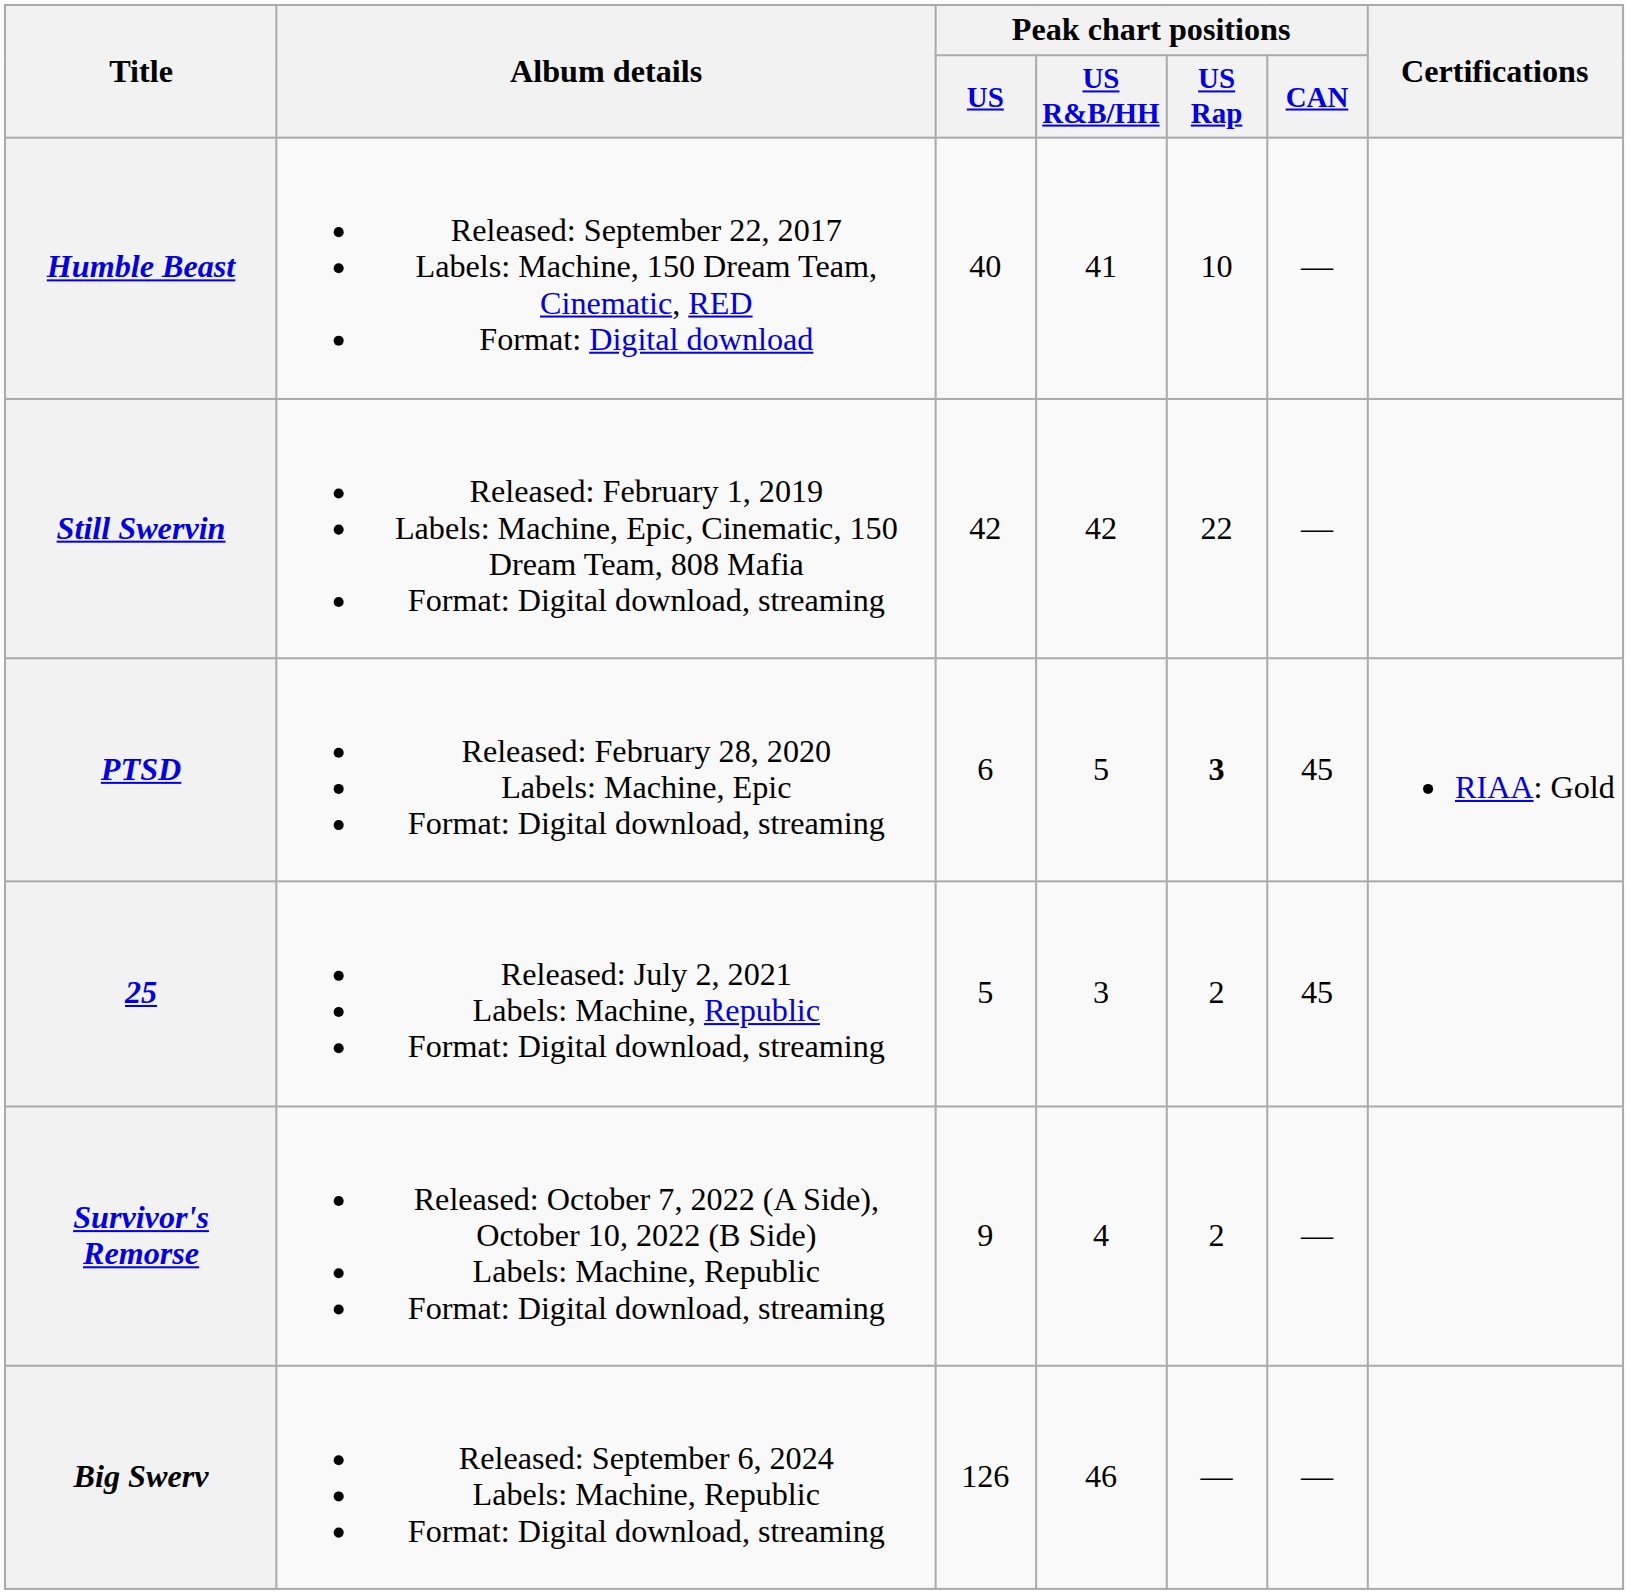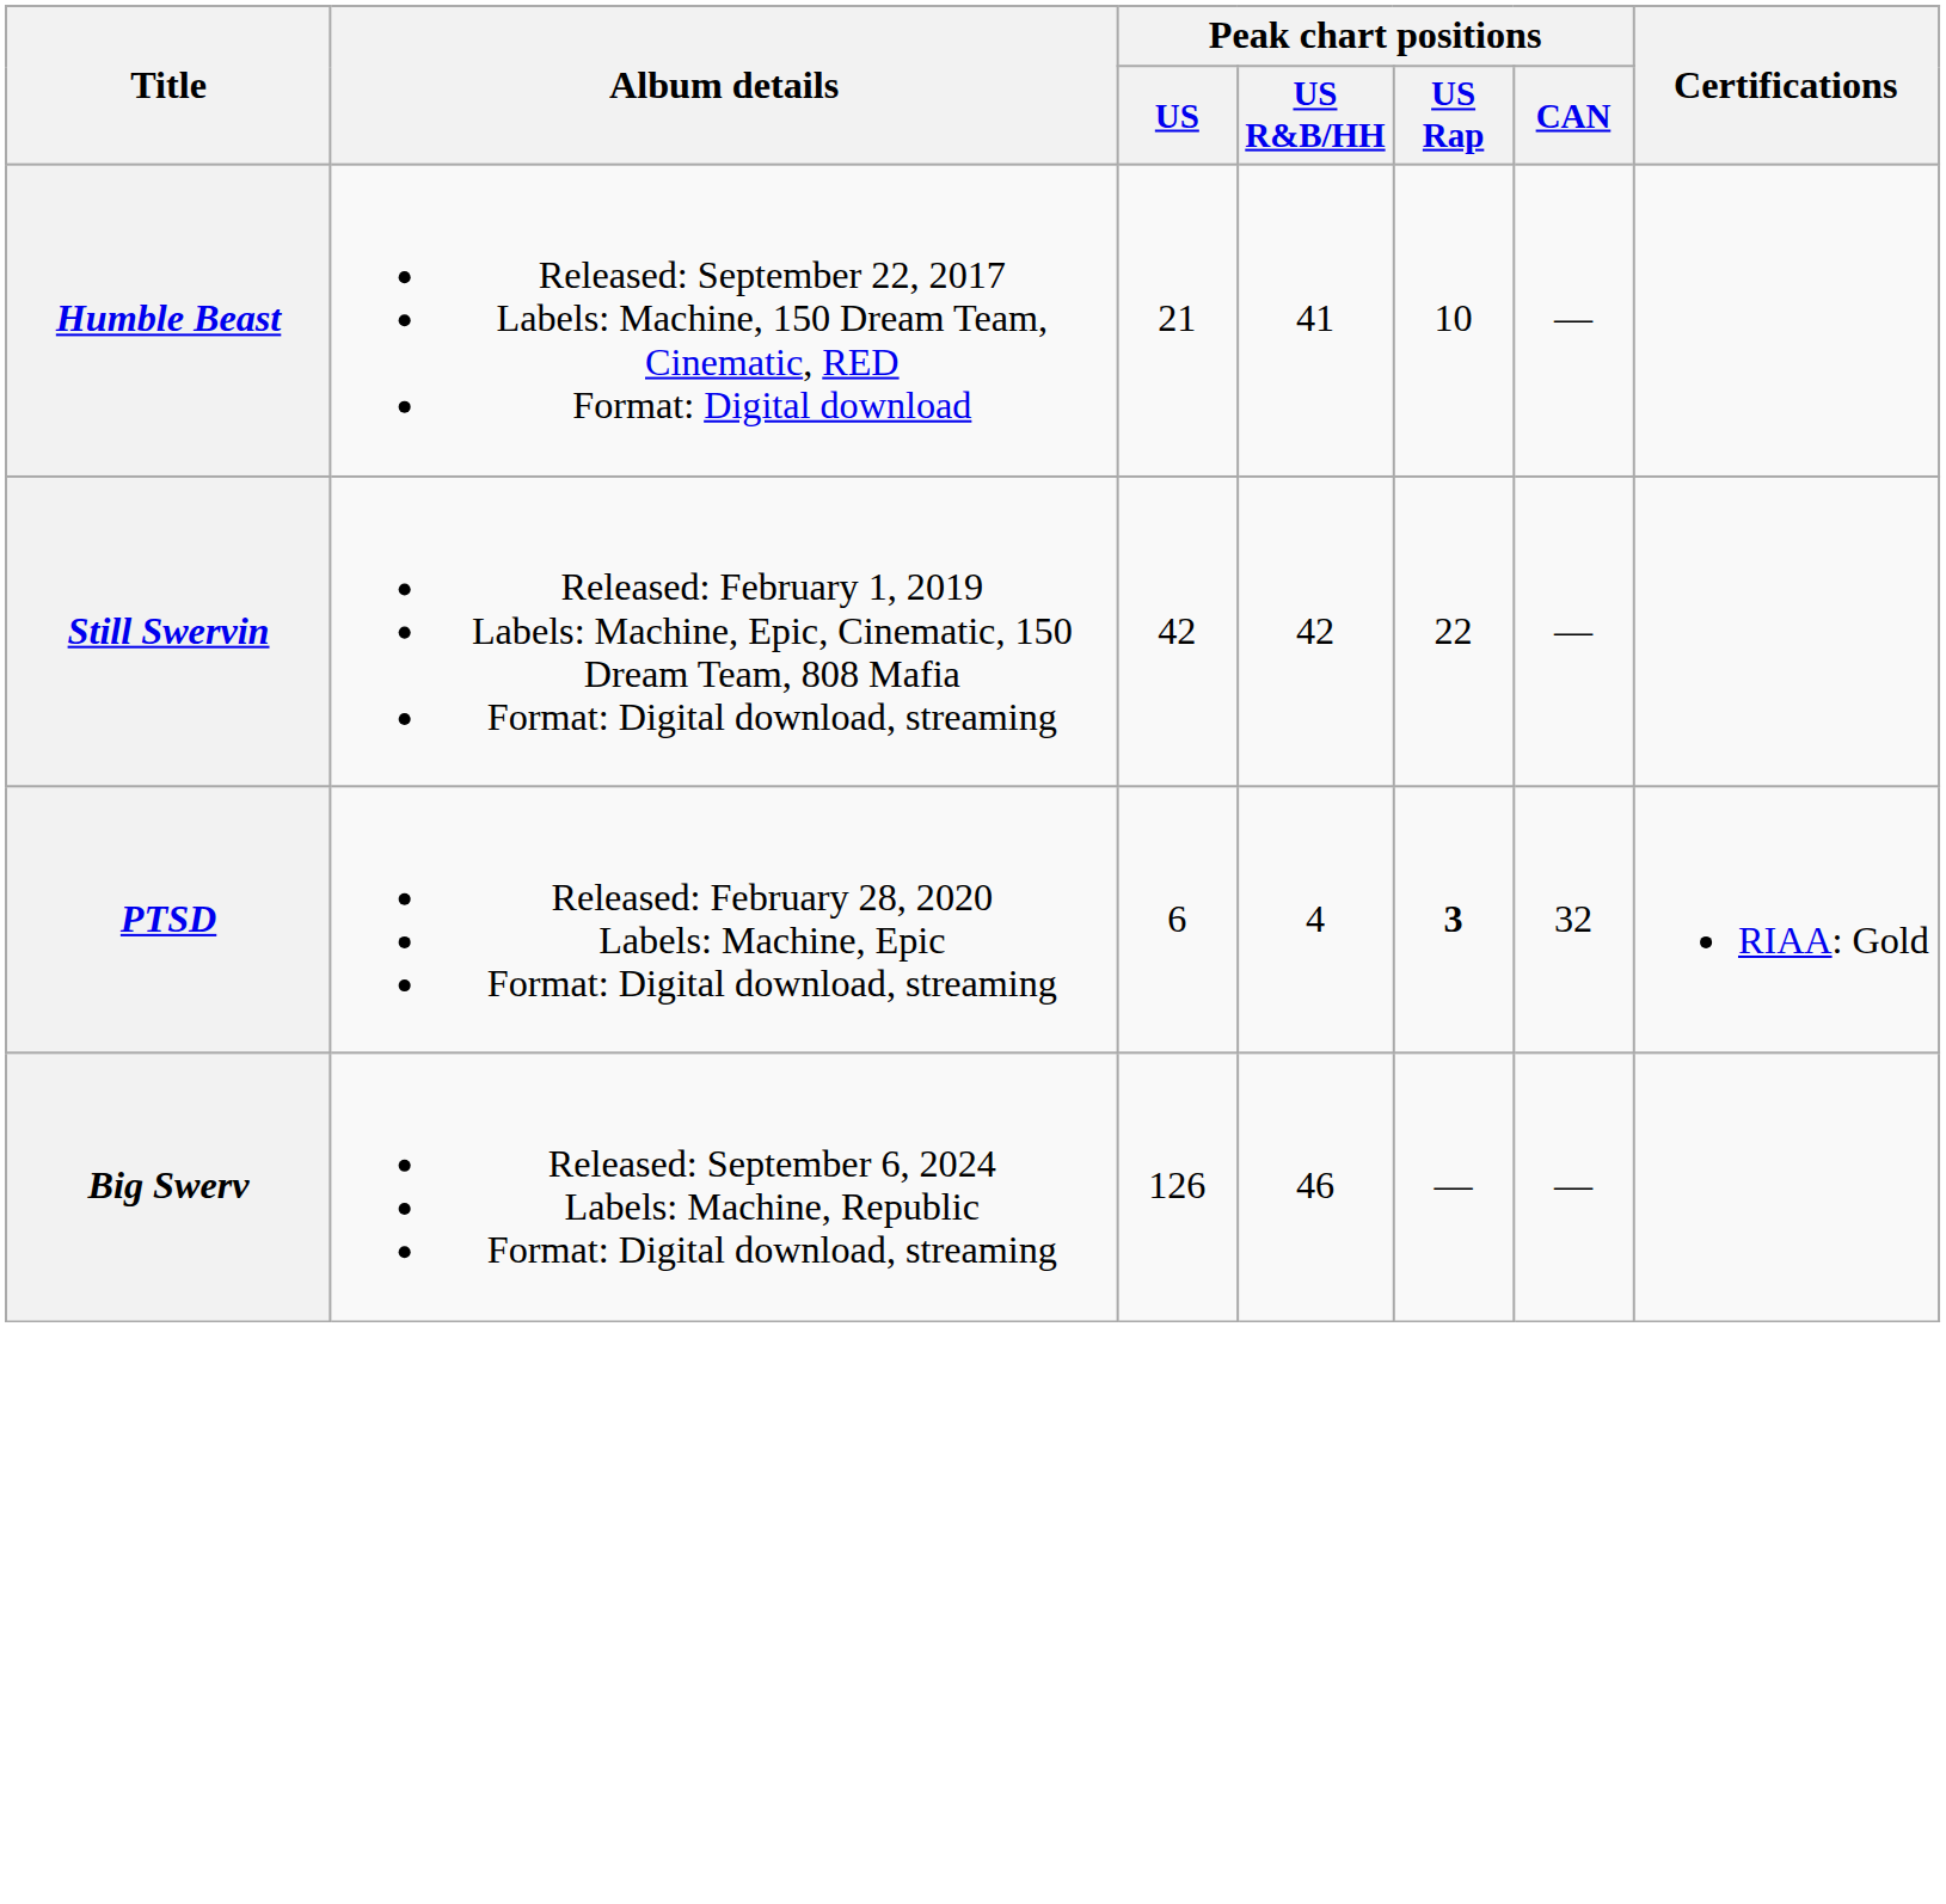 <table class="wikitable plainrowheaders" style="text-align: center;">
 <tr>
 <th scope="col" rowspan="2" style="width:8em;">Title</th>
 <th scope="col" rowspan="2" style="width:20em;">Album details</th>
 <th scope="col" colspan="4">Peak chart positions</th>
 <th scope="col" rowspan="2">Certifications</th>
 </tr>
 <tr>
 <th scope="col" style="width:3em;font-size:90%;"><a href='#'>US</a><br></th>
 <th scope="col" style="width:3em;font-size:90%;"><a href='#'>US<br>R&B/HH</a><br></th>
 <th scope="col" style="width:3em;font-size:90%;"><a href='#'>US<br>Rap</a><br></th>
 <th scope="col" style="width:3em;font-size:90%;"><a href='#'>CAN</a><br></th>
 </tr>
 <tr>
 <th scope="row"><em><a href='#'>Humble Beast</a></em></th>
 <td><br><ul><li>Released: September 22, 2017</li><li>Labels: Machine, 150 Dream Team, <a href='#'>Cinematic</a>, <a href='#'>RED</a></li><li>Format: <a href='#'>Digital download</a></li></ul></td>
-<td>40</td>
+<td>21</td>
 <td>41</td>
 <td>10</td>
 <td>—</td>
 <td></td>
 </tr>
 <tr>
 <th scope="row"><em><a href='#'>Still Swervin</a></em></th>
 <td><br><ul><li>Released: February 1, 2019</li><li>Labels: Machine, Epic, Cinematic, 150 Dream Team, 808 Mafia</li><li>Format: Digital download, streaming</li></ul></td>
 <td>42</td>
 <td>42</td>
 <td>22</td>
 <td>—</td>
 <td></td>
 </tr>
 <tr>
 <th scope="row"><em><a href='#'>PTSD</a></em></th>
 <td><br><ul><li>Released: February 28, 2020</li><li>Labels: Machine, Epic</li><li>Format: Digital download, streaming</li></ul></td>
 <td>6</td>
-<td>5</td>
+<td>4</td>
 <td><strong>3</strong></td>
-<td>45</td>
+<td>32</td>
 <td><br><ul><li><a href='#'>RIAA</a>: Gold</li></ul></td>
-</tr>
-<tr>
-<th scope="row"><em><a href='#'>25</a></em></th>
-<td><br><ul><li>Released: July 2, 2021</li><li>Labels: Machine, <a href='#'>Republic</a></li><li>Format: Digital download, streaming</li></ul></td>
-<td>5</td>
-<td>3</td>
-<td>2</td>
-<td>45</td>
-<td></td>
-</tr>
-<tr>
-<th scope="row"><em><a href='#'>Survivor's Remorse</a></em></th>
-<td><br><ul><li>Released: October 7, 2022 (A Side), October 10, 2022 (B Side)</li><li>Labels: Machine, Republic</li><li>Format: Digital download, streaming</li></ul></td>
-<td>9</td>
-<td>4</td>
-<td>2</td>
-<td>—</td>
-<td></td>
 </tr>
 <tr>
 <th scope="row"><em>Big Swerv</em></th>
 <td><br><ul><li>Released: September 6, 2024</li><li>Labels: Machine, Republic</li><li>Format: Digital download, streaming</li></ul></td>
 <td>126</td>
 <td>46</td>
 <td>—</td>
 <td>—</td>
 <td></td>
 </tr>
 </table>
